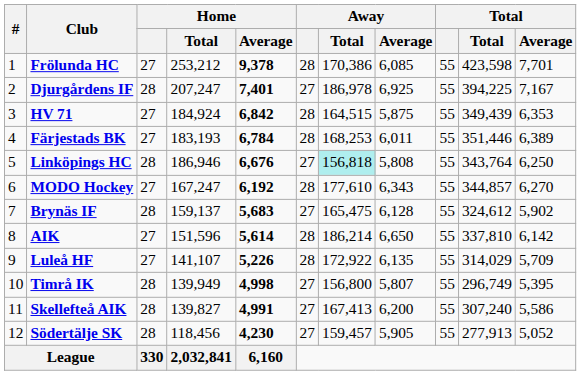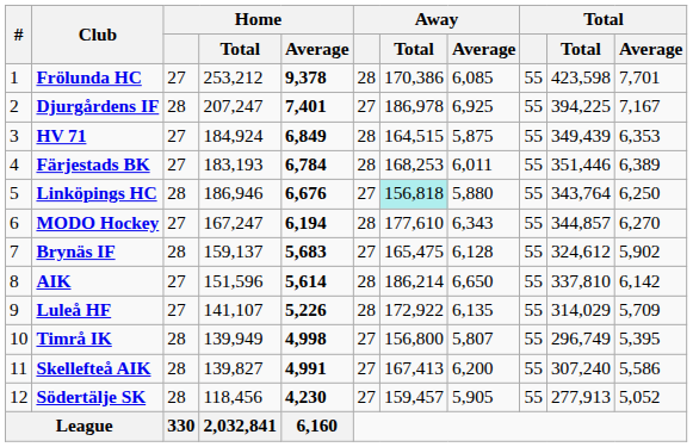 <table class="wikitable">
 <tr>
 <th rowspan=2>#</th>
 <th rowspan=2>Club</th>
 <th colspan=3>Home</th>
 <th colspan=3>Away</th>
 <th colspan=3>Total</th>
 </tr>
 <tr>
 <th></th>
 <th>Total</th>
 <th>Average</th>
 <th></th>
 <th>Total</th>
 <th>Average</th>
 <th></th>
 <th>Total</th>
 <th>Average</th>
 </tr>
 <tr>
 <td>1</td>
 <td><strong><a href='#'>Frölunda HC</a></strong></td>
 <td>27</td>
 <td>253,212</td>
 <td><strong>9,378</strong></td>
 <td>28</td>
 <td>170,386</td>
 <td>6,085</td>
 <td>55</td>
 <td>423,598</td>
 <td>7,701</td>
 </tr>
 <tr>
 <td>2</td>
 <td><strong><a href='#'>Djurgårdens IF</a></strong></td>
 <td>28</td>
 <td>207,247</td>
 <td><strong>7,401</strong></td>
 <td>27</td>
 <td>186,978</td>
 <td>6,925</td>
 <td>55</td>
 <td>394,225</td>
 <td>7,167</td>
 </tr>
 <tr>
 <td>3</td>
 <td><strong><a href='#'>HV 71</a></strong></td>
 <td>27</td>
 <td>184,924</td>
-<td><strong>6,842</strong></td>
+<td><strong>6,849</strong></td>
 <td>28</td>
 <td>164,515</td>
 <td>5,875</td>
 <td>55</td>
 <td>349,439</td>
 <td>6,353</td>
 </tr>
 <tr>
 <td>4</td>
 <td><strong><a href='#'>Färjestads BK</a></strong></td>
 <td>27</td>
 <td>183,193</td>
 <td><strong>6,784</strong></td>
 <td>28</td>
 <td>168,253</td>
 <td>6,011</td>
 <td>55</td>
 <td>351,446</td>
 <td>6,389</td>
 </tr>
 <tr>
 <td>5</td>
 <td><strong><a href='#'>Linköpings HC</a></strong></td>
 <td>28</td>
 <td>186,946</td>
 <td><strong>6,676</strong></td>
 <td>27</td>
 <td style="background: paleturquoise;">156,818</td>
-<td>5,808</td>
+<td>5,880</td>
 <td>55</td>
 <td>343,764</td>
 <td>6,250</td>
 </tr>
 <tr>
 <td>6</td>
 <td><strong><a href='#'>MODO Hockey</a></strong></td>
 <td>27</td>
 <td>167,247</td>
-<td><strong>6,192</strong></td>
+<td><strong>6,194</strong></td>
 <td>28</td>
 <td>177,610</td>
 <td>6,343</td>
 <td>55</td>
 <td>344,857</td>
 <td>6,270</td>
 </tr>
 <tr>
 <td>7</td>
 <td><strong><a href='#'>Brynäs IF</a></strong></td>
 <td>28</td>
 <td>159,137</td>
 <td><strong>5,683</strong></td>
 <td>27</td>
 <td>165,475</td>
 <td>6,128</td>
 <td>55</td>
 <td>324,612</td>
 <td>5,902</td>
 </tr>
 <tr>
 <td>8</td>
 <td><strong><a href='#'>AIK</a></strong></td>
 <td>27</td>
 <td>151,596</td>
 <td><strong>5,614</strong></td>
 <td>28</td>
 <td>186,214</td>
 <td>6,650</td>
 <td>55</td>
 <td>337,810</td>
 <td>6,142</td>
 </tr>
 <tr>
 <td>9</td>
 <td><strong><a href='#'>Luleå HF</a></strong></td>
 <td>27</td>
 <td>141,107</td>
 <td><strong>5,226</strong></td>
 <td>28</td>
 <td>172,922</td>
 <td>6,135</td>
 <td>55</td>
 <td>314,029</td>
 <td>5,709</td>
 </tr>
 <tr>
 <td>10</td>
 <td><strong><a href='#'>Timrå IK</a></strong></td>
 <td>28</td>
 <td>139,949</td>
 <td><strong>4,998</strong></td>
 <td>27</td>
 <td>156,800</td>
 <td>5,807</td>
 <td>55</td>
 <td>296,749</td>
 <td>5,395</td>
 </tr>
 <tr>
 <td>11</td>
 <td><strong><a href='#'>Skellefteå AIK</a></strong></td>
 <td>28</td>
 <td>139,827</td>
 <td><strong>4,991</strong></td>
 <td>27</td>
 <td>167,413</td>
 <td>6,200</td>
 <td>55</td>
 <td>307,240</td>
 <td>5,586</td>
 </tr>
 <tr>
 <td>12</td>
 <td><strong><a href='#'>Södertälje SK</a></strong></td>
 <td>28</td>
 <td>118,456</td>
 <td><strong>4,230</strong></td>
 <td>27</td>
 <td>159,457</td>
 <td>5,905</td>
 <td>55</td>
 <td>277,913</td>
 <td>5,052</td>
 </tr>
 <tr>
 <th colspan=2><strong>League</strong></th>
 <th>330</th>
 <th>2,032,841</th>
 <th>6,160</th>
 </tr>
 </table>
